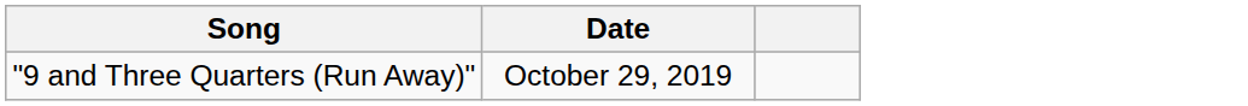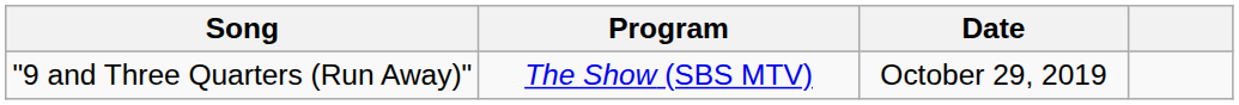 <table class="wikitable" style="text-align:center">
 <tr>
 <th>Song</th>
+<th width="200">Program</th>
 <th width="140">Date</th>
 <th width="50"></th>
 </tr>
 <tr>
 <td>"9 and Three Quarters (Run Away)"</td>
+<td><a href='#'><em>The Show</em> (SBS MTV)</a></td>
 <td>October 29, 2019</td>
 <td></td>
 </tr>
 </table>
